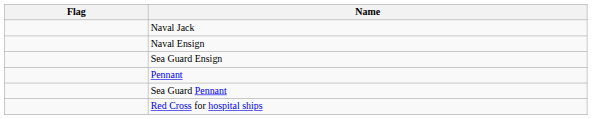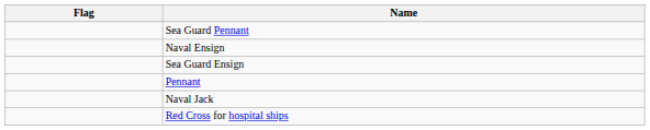 <table class="wikitable">
 <tr>
 <th width="225">Flag</th>
 <th width="700">Name</th>
 </tr>
 <tr>
 <td></td>
-<td>Naval Jack</td>
+<td>Sea Guard <a href='#'>Pennant</a></td>
 </tr>
 <tr>
 <td></td>
 <td>Naval Ensign</td>
 </tr>
 <tr>
 <td></td>
 <td>Sea Guard Ensign</td>
 </tr>
 <tr>
 <td></td>
 <td><a href='#'>Pennant</a></td>
 </tr>
 <tr>
 <td></td>
-<td>Sea Guard <a href='#'>Pennant</a></td>
+<td>Naval Jack</td>
 </tr>
 <tr>
 <td></td>
 <td><a href='#'>Red Cross</a> for <a href='#'>hospital ships</a></td>
 </tr>
 </table>
